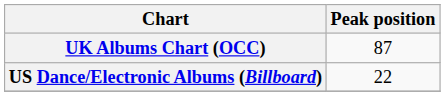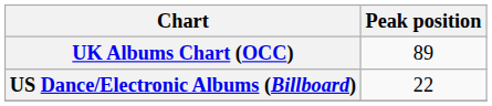 <table class="wikitable sortable plainrowheaders" style="text-align:center">
 <tr>
 <th scope="col">Chart</th>
 <th scope="col">Peak position</th>
 </tr>
 <tr>
 <th scope="row"><a href='#'>UK Albums Chart</a> (<a href='#'>OCC</a>)</th>
-<td>87</td>
+<td>89</td>
 </tr>
 <tr>
 <th scope="row">US <a href='#'>Dance/Electronic Albums</a> (<em><a href='#'>Billboard</a></em>)</th>
 <td>22</td>
 </tr>
 <tr>
 </tr>
 </table>
